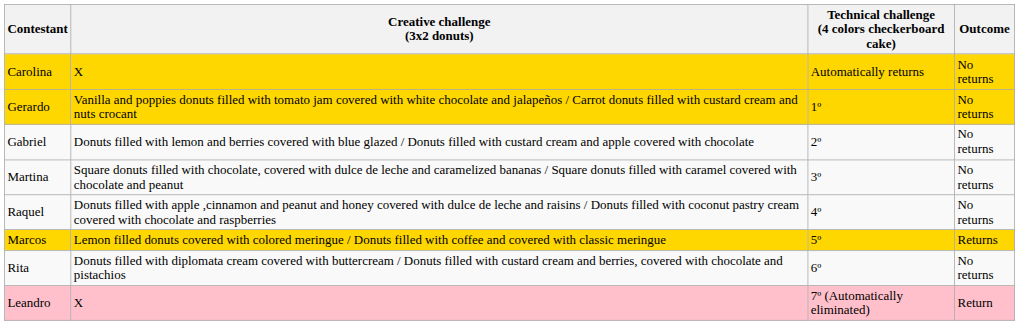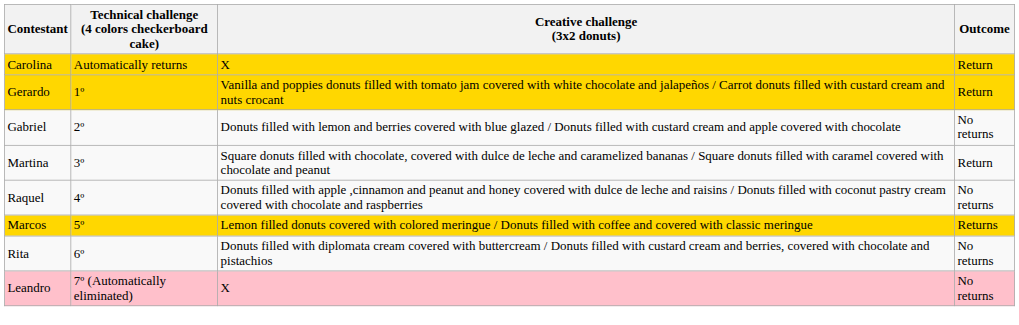 <table class="wikitable" text-"align:center">
 <tr>
 <th>Contestant</th>
+<th>Technical challenge<br>(4 colors checkerboard cake)</th>
 <th>Creative challenge<br>(3x2 donuts)</th>
-<th>Technical challenge<br>(4 colors checkerboard cake)</th>
 <th><strong>Outcome</strong></th>
 </tr>
 <tr style="background:gold">
 <td>Carolina</td>
+<td>Automatically returns</td>
 <td>X</td>
-<td>Automatically returns</td>
-<td>No returns</td>
+<td>Return</td>
 </tr>
 <tr style="background:gold">
 <td>Gerardo</td>
+<td>1º</td>
 <td>Vanilla and poppies donuts filled with tomato jam covered with white chocolate and jalapeños / Carrot donuts filled with custard cream and nuts crocant</td>
-<td>1º</td>
-<td>No returns</td>
+<td>Return</td>
 </tr>
 <tr>
 <td>Gabriel</td>
+<td>2º</td>
 <td>Donuts filled with lemon and berries covered with blue glazed / Donuts filled with custard cream and apple covered with chocolate</td>
-<td>2º</td>
 <td>No returns</td>
 </tr>
 <tr>
 <td>Martina</td>
+<td>3º</td>
 <td>Square donuts filled with chocolate, covered with dulce de leche and caramelized bananas / Square donuts filled with caramel covered with chocolate and peanut</td>
-<td>3º</td>
-<td>No returns</td>
+<td>Return</td>
 </tr>
 <tr>
 <td>Raquel</td>
+<td>4º</td>
 <td>Donuts filled with apple ,cinnamon and peanut and honey covered with dulce de leche and raisins / Donuts filled with coconut pastry cream covered with chocolate and raspberries</td>
-<td>4º</td>
 <td>No returns</td>
 </tr>
 <tr style="background:gold">
 <td>Marcos</td>
+<td>5º</td>
 <td>Lemon filled donuts covered with colored meringue / Donuts filled with coffee and covered with classic meringue</td>
-<td>5º</td>
 <td>Returns</td>
 </tr>
 <tr>
 <td>Rita</td>
+<td>6º</td>
 <td>Donuts filled with diplomata cream covered with buttercream / Donuts filled with custard cream and berries, covered with chocolate and pistachios</td>
-<td>6º</td>
 <td>No returns</td>
 </tr>
 <tr style="background:pink">
 <td>Leandro</td>
+<td>7º (Automatically eliminated)</td>
 <td>X</td>
-<td>7º (Automatically eliminated)</td>
-<td>Return</td>
+<td>No returns</td>
 </tr>
 </table>
